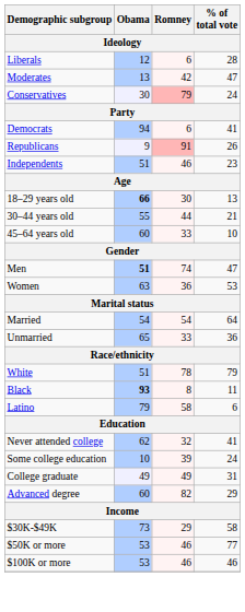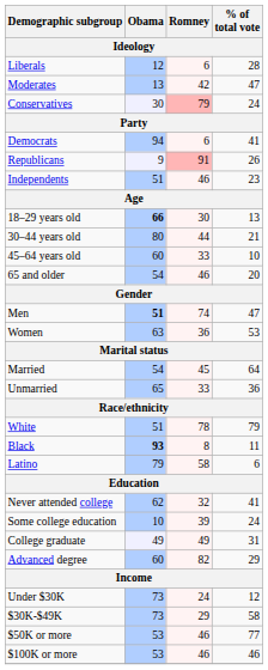 <table class="wikitable sortable" style="font-size:90%; line-height:1.2">
 <tr>
 <th>Demographic subgroup</th>
 <th>Obama</th>
 <th>Romney</th>
 <th>% of<br>total vote</th>
 </tr>
 <tr>
 <th colspan="4">Ideology</th>
 </tr>
 <tr>
 <td><a href='#'>Liberals</a></td>
 <td style="text-align:right; background:#B0CEFF;">12</td>
 <td style="text-align:right; background:#FFF3F3;">6</td>
 <td style="text-align:right;">28</td>
 </tr>
 <tr>
 <td><a href='#'>Moderates</a></td>
 <td style="text-align:right; background:#B0CEFF;">13</td>
 <td style="text-align:right; background:#FFF3F3;">42</td>
 <td style="text-align:right;">47</td>
 </tr>
 <tr>
 <td><a href='#'>Conservatives</a></td>
 <td style="text-align:right; background:#F0F0FF;">30</td>
 <td style="text-align:right; background:#FFB6B6;">79</td>
 <td style="text-align:right;">24</td>
 </tr>
 <tr>
 <th colspan="4">Party</th>
 </tr>
 <tr>
 <td><a href='#'>Democrats</a></td>
 <td style="text-align:right; background:#B0CEFF;">94</td>
 <td style="text-align:right; background:#FFF3F3;">6</td>
 <td style="text-align:right;">41</td>
 </tr>
 <tr>
 <td><a href='#'>Republicans</a></td>
 <td style="text-align:right; background:#F0F0FF;">9</td>
 <td style="text-align:right; background:#FFB6B6;">91</td>
 <td style="text-align:right;">26</td>
 </tr>
 <tr>
 <td><a href='#'>Independents</a></td>
 <td style="text-align:right; background:#B0CEFF;">51</td>
 <td style="text-align:right; background:#FFF3F3;">46</td>
 <td style="text-align:right;">23</td>
 </tr>
 <tr>
 <th colspan="4">Age</th>
 </tr>
 <tr>
 <td>18–29 years old</td>
 <td style="text-align:right; background:#b0ceff;"><strong>66</strong></td>
 <td style="text-align:right; background:#fff3f3;">30</td>
 <td style="text-align:right;">13</td>
 </tr>
 <tr>
 <td>30–44 years old</td>
-<td style="text-align:right; background:#b0ceff;">55</td>
+<td style="text-align:right; background:#b0ceff;">80</td>
 <td style="text-align:right; background:#fff3f3;">44</td>
 <td style="text-align:right;">21</td>
 </tr>
 <tr>
 <td>45–64 years old</td>
 <td style="text-align:right; background:#b0ceff;">60</td>
 <td style="text-align:right; background:#fff3f3;">33</td>
 <td style="text-align:right;">10</td>
+</tr>
+<tr>
+<td>65 and older</td>
+<td style="text-align:right; background:#b0ceff;">54</td>
+<td style="text-align:right; background:#fff3f3;">46</td>
+<td style="text-align:right;">20</td>
 </tr>
 <tr>
 <th colspan="4">Gender</th>
 </tr>
 <tr>
 <td>Men</td>
 <td style="text-align:right; background:#b0ceff;"><strong>51</strong></td>
 <td style="text-align:right; background:#fff3f3;">74</td>
 <td style="text-align:right;">47</td>
 </tr>
 <tr>
 <td>Women</td>
 <td style="text-align:right; background:#b0ceff;">63</td>
 <td style="text-align:right; background:#fff3f3;">36</td>
 <td style="text-align:right;">53</td>
 </tr>
 <tr>
 <th colspan="4">Marital status</th>
 </tr>
 <tr>
 <td>Married</td>
 <td style="text-align:right; background:#b0ceff;">54</td>
-<td style="text-align:right; background:#fff3f3;">54</td>
+<td style="text-align:right; background:#fff3f3;">45</td>
 <td style="text-align:right;">64</td>
 </tr>
 <tr>
 <td>Unmarried</td>
 <td style="text-align:right; background:#b0ceff;">65</td>
 <td style="text-align:right; background:#fff3f3;">33</td>
 <td style="text-align:right;">36</td>
 </tr>
 <tr>
 <th colspan="4">Race/ethnicity</th>
 </tr>
 <tr>
 <td><a href='#'>White</a></td>
 <td style="text-align:right; background:#b0ceff;">51</td>
 <td style="text-align:right; background:#fff3f3;">78</td>
 <td style="text-align:right;">79</td>
 </tr>
 <tr>
 <td><a href='#'>Black</a></td>
 <td style="text-align:right; background:#b0ceff;"><strong>93</strong></td>
 <td style="text-align:right; background:#fff3f3;">8</td>
 <td style="text-align:right;">11</td>
 </tr>
 <tr>
 <td><a href='#'>Latino</a></td>
 <td style="text-align:right; background:#b0ceff;">79</td>
 <td style="text-align:right; background:#fff3f3;">58</td>
 <td style="text-align:right;">6</td>
 </tr>
 <tr>
 <th colspan="4">Education</th>
 </tr>
 <tr>
 <td>Never attended <a href='#'>college</a></td>
 <td style="text-align:right; background:#b0ceff;">62</td>
 <td style="text-align:right; background:#fff3f3;">32</td>
 <td style="text-align:right;">41</td>
 </tr>
 <tr>
 <td>Some college education</td>
 <td style="text-align:right; background:#b0ceff;">10</td>
 <td style="text-align:right; background:#fff3f3;">39</td>
 <td style="text-align:right;">24</td>
 </tr>
 <tr>
 <td>College graduate</td>
 <td style="text-align:right; background:#f0f0ff">49</td>
 <td style="text-align:right; background:#fff3f3;">49</td>
 <td style="text-align:right;">31</td>
 </tr>
 <tr>
 <td><a href='#'>Advanced</a> degree</td>
 <td style="text-align:right; background:#b0ceff;">60</td>
 <td style="text-align:right; background:#fff3f3;">82</td>
 <td style="text-align:right;">29</td>
 </tr>
 <tr>
 <th colspan="4">Income</th>
 </tr>
 <tr>
+<td>Under $30K</td>
+<td style="text-align:right; background:#b0ceff;">73</td>
+<td style="text-align:right; background:#fff3f3;">24</td>
+<td style="text-align:right;">12</td>
+</tr>
+<tr>
 <td>$30K-$49K</td>
 <td style="text-align:right; background:#b0ceff;">73</td>
 <td style="text-align:right; background:#fff3f3;">29</td>
 <td style="text-align:right;">58</td>
 </tr>
 <tr>
 <td>$50K or more</td>
 <td style="text-align:right; background:#b0ceff;">53</td>
 <td style="text-align:right; background:#fff3f3;">46</td>
 <td style="text-align:right;">77</td>
 </tr>
 <tr>
 <td>$100K or more</td>
 <td style="text-align:right; background:#b0ceff;">53</td>
 <td style="text-align:right; background:#fff3f3;">46</td>
 <td style="text-align:right;">46</td>
 </tr>
 <tr>
 </tr>
 </table>
